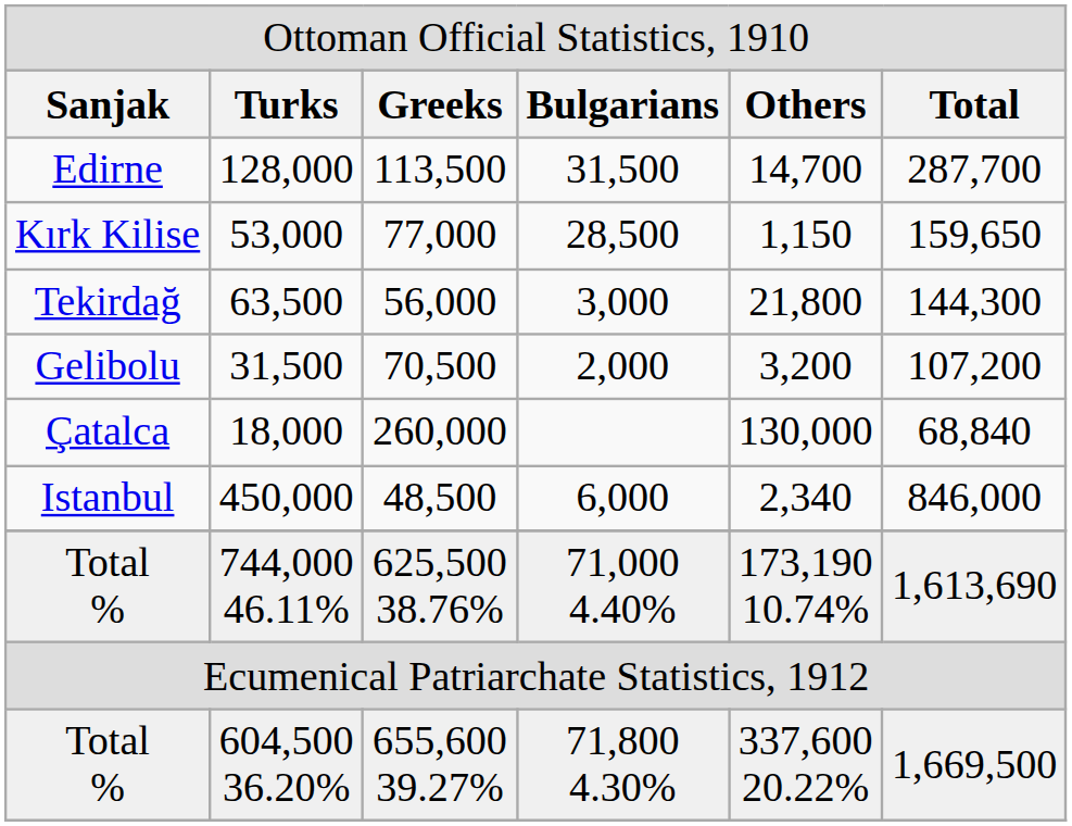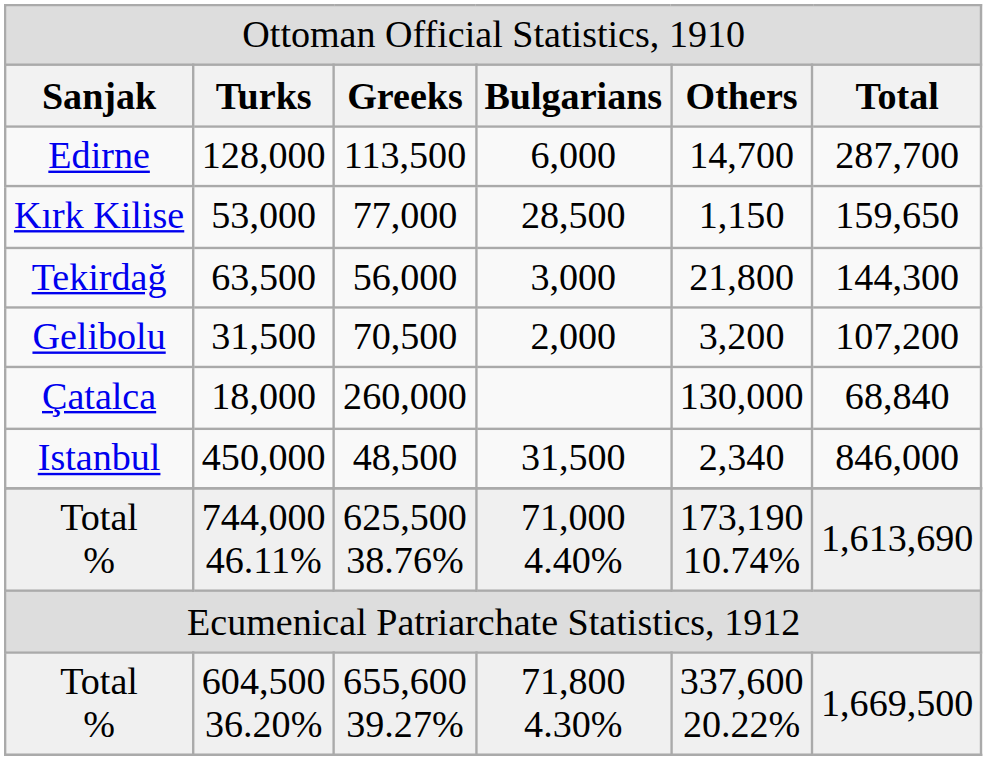 <table class="wikitable" style="text-align: center">
 <tr bgcolor=#DDDDDD>
 <td colspan=8>Ottoman Official Statistics, 1910</td>
 </tr>
 <tr>
 <th>Sanjak</th>
 <th>Turks</th>
 <th>Greeks</th>
 <th>Bulgarians</th>
 <th>Others</th>
 <th>Total</th>
 </tr>
 <tr>
 <td><a href='#'>Edirne</a></td>
 <td>128,000</td>
 <td>113,500</td>
-<td>31,500</td>
+<td>6,000</td>
 <td>14,700</td>
 <td>287,700</td>
 </tr>
 <tr>
 <td><a href='#'>Kırk Kilise</a></td>
 <td>53,000</td>
 <td>77,000</td>
 <td>28,500</td>
 <td>1,150</td>
 <td>159,650</td>
 </tr>
 <tr>
 <td><a href='#'>Tekirdağ</a></td>
 <td>63,500</td>
 <td>56,000</td>
 <td>3,000</td>
 <td>21,800</td>
 <td>144,300</td>
 </tr>
 <tr>
 <td><a href='#'>Gelibolu</a></td>
 <td>31,500</td>
 <td>70,500</td>
 <td>2,000</td>
 <td>3,200</td>
 <td>107,200</td>
 </tr>
 <tr>
 <td><a href='#'>Çatalca</a></td>
 <td>18,000</td>
 <td>260,000</td>
 <td></td>
 <td>130,000</td>
 <td>68,840</td>
 </tr>
 <tr>
 <td><a href='#'>Istanbul</a></td>
 <td>450,000</td>
 <td>48,500</td>
-<td>6,000</td>
+<td>31,500</td>
 <td>2,340</td>
 <td>846,000</td>
 </tr>
 <tr>
 </tr>
 <tr bgcolor=#f0f0f0>
 <td>Total <br>%</td>
 <td>744,000<br>46.11%</td>
 <td>625,500<br>38.76%</td>
 <td>71,000<br>4.40%</td>
 <td>173,190<br>10.74%</td>
 <td>1,613,690</td>
 </tr>
 <tr bgcolor=#DDDDDD>
 <td colspan=8>Ecumenical Patriarchate Statistics, 1912</td>
 </tr>
 <tr bgcolor=#f0f0f0>
 <td>Total<br>%</td>
 <td>604,500<br>36.20%</td>
 <td>655,600<br>39.27%</td>
 <td>71,800<br>4.30%</td>
 <td>337,600<br>20.22%</td>
 <td>1,669,500</td>
 </tr>
 <tr>
 </tr>
 </table>
